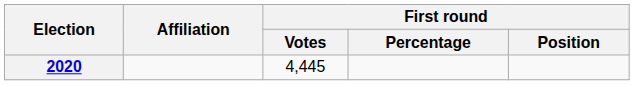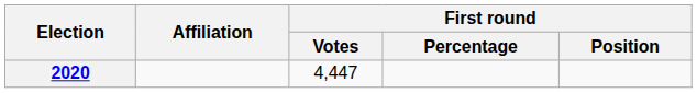 <table class=wikitable width=50%>
 <tr>
 <th rowspan=2>Election</th>
 <th rowspan=2>Affiliation</th>
 <th colspan=3>First round</th>
 </tr>
 <tr>
 <th>Votes</th>
 <th>Percentage</th>
 <th>Position</th>
 </tr>
 <tr align=center>
 <th><a href='#'>2020</a></th>
 <td></td>
-<td>4,445</td>
+<td>4,447</td>
 <td></td>
 <td></td>
 </tr>
 </table>
